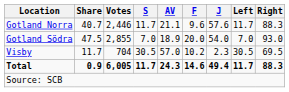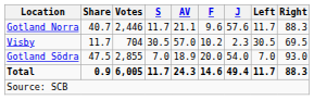 <table class="wikitable sortable" style=text-align:right>
 <tr>
 <th>Location</th>
 <th>Share</th>
 <th>Votes</th>
 <th><a href='#'>S</a></th>
 <th><a href='#'>AV</a></th>
 <th><a href='#'>F</a></th>
 <th><a href='#'>J</a></th>
 <th>Left</th>
 <th>Right</th>
 </tr>
 <tr>
 <td align=left><a href='#'>Gotland Norra</a></td>
 <td>40.7</td>
 <td>2,446</td>
 <td>11.7</td>
 <td>21.1</td>
 <td>9.6</td>
 <td>57.6</td>
 <td>11.7</td>
 <td>88.3</td>
 </tr>
 <tr>
+<td align=left><a href='#'>Visby</a></td>
+<td>11.7</td>
+<td>704</td>
+<td>30.5</td>
+<td>57.0</td>
+<td>10.2</td>
+<td>2.3</td>
+<td>30.5</td>
+<td>69.5</td>
+</tr>
+<tr>
 <td align=left><a href='#'>Gotland Södra</a></td>
 <td>47.5</td>
 <td>2,855</td>
 <td>7.0</td>
 <td>18.9</td>
 <td>20.0</td>
 <td>54.0</td>
 <td>7.0</td>
 <td>93.0</td>
-</tr>
-<tr>
-<td align=left><a href='#'>Visby</a></td>
-<td>11.7</td>
-<td>704</td>
-<td>30.5</td>
-<td>57.0</td>
-<td>10.2</td>
-<td>2.3</td>
-<td>30.5</td>
-<td>69.5</td>
 </tr>
 <tr>
 <td align=left><strong>Total</strong></td>
 <td><strong>0.9</strong></td>
 <td><strong>6,005</strong></td>
 <td><strong>11.7</strong></td>
 <td><strong>24.3</strong></td>
 <td><strong>14.6</strong></td>
 <td><strong>49.4</strong></td>
 <td><strong>11.7</strong></td>
 <td><strong>88.3</strong></td>
 </tr>
 <tr>
 <td align=left colspan=9>Source: SCB </td>
 </tr>
 </table>
